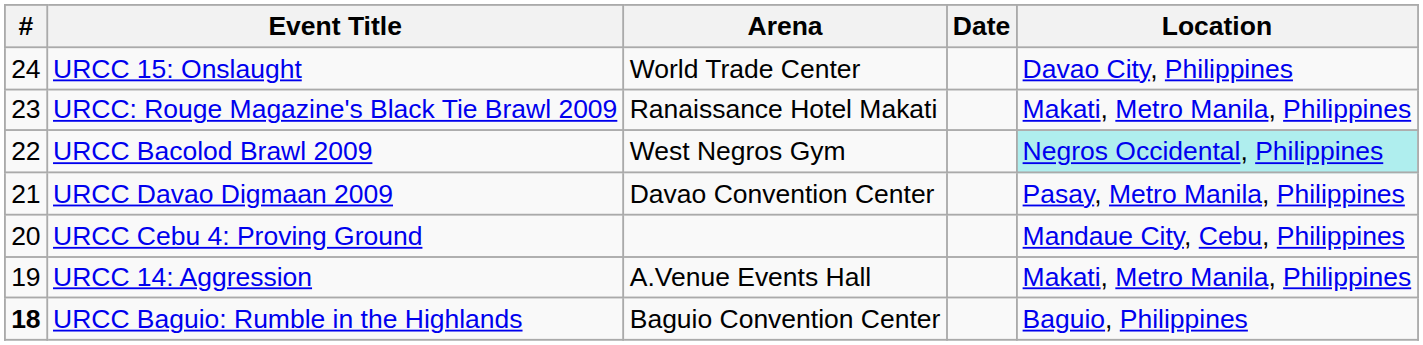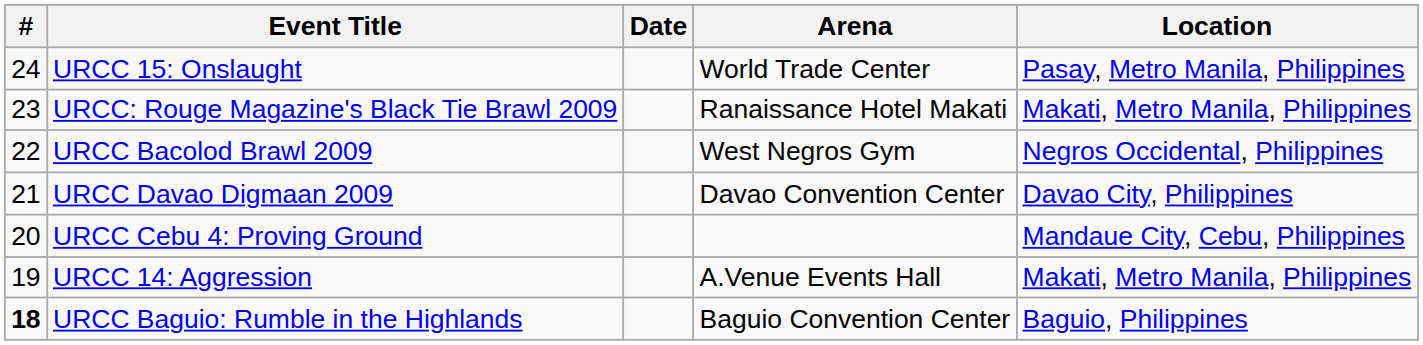 <table class="sortable wikitable succession-box" style="font-size:90%;">
 <tr>
 <th scope="col">#</th>
 <th scope="col">Event Title</th>
+<th scope="col">Date</th>
 <th scope="col">Arena</th>
-<th scope="col">Date</th>
 <th scope="col">Location</th>
 </tr>
 <tr>
 <td align=center>24</td>
 <td><a href='#'>URCC 15: Onslaught</a></td>
+<td></td>
 <td>World Trade Center</td>
-<td></td>
-<td><a href='#'>Davao City</a>, <a href='#'>Philippines</a></td>
+<td><a href='#'>Pasay</a>, <a href='#'>Metro Manila</a>, <a href='#'>Philippines</a></td>
 </tr>
 <tr>
 <td align=center>23</td>
 <td><a href='#'>URCC: Rouge Magazine's Black Tie Brawl 2009</a></td>
+<td></td>
 <td>Ranaissance Hotel Makati</td>
-<td></td>
 <td><a href='#'>Makati</a>, <a href='#'>Metro Manila</a>, <a href='#'>Philippines</a></td>
 </tr>
 <tr>
 <td align=center>22</td>
 <td><a href='#'>URCC Bacolod Brawl 2009</a></td>
+<td></td>
 <td>West Negros Gym</td>
-<td></td>
-<td style="background: paleturquoise;"><a href='#'>Negros Occidental</a>, <a href='#'>Philippines</a></td>
+<td><a href='#'>Negros Occidental</a>, <a href='#'>Philippines</a></td>
 </tr>
 <tr>
 <td align=center>21</td>
 <td><a href='#'>URCC Davao Digmaan 2009</a></td>
+<td></td>
 <td>Davao Convention Center</td>
-<td></td>
-<td><a href='#'>Pasay</a>, <a href='#'>Metro Manila</a>, <a href='#'>Philippines</a></td>
+<td><a href='#'>Davao City</a>, <a href='#'>Philippines</a></td>
 </tr>
 <tr>
 <td align=center>20</td>
 <td><a href='#'>URCC Cebu 4: Proving Ground</a></td>
 <td></td>
 <td></td>
 <td><a href='#'>Mandaue City</a>, <a href='#'>Cebu</a>, <a href='#'>Philippines</a></td>
 </tr>
 <tr>
 <td align=center>19</td>
 <td><a href='#'>URCC 14: Aggression</a></td>
+<td></td>
 <td>A.Venue Events Hall</td>
-<td></td>
 <td><a href='#'>Makati</a>, <a href='#'>Metro Manila</a>, <a href='#'>Philippines</a></td>
 </tr>
 <tr>
 <td align=center><strong>18</strong></td>
 <td><a href='#'>URCC Baguio: Rumble in the Highlands</a></td>
+<td></td>
 <td>Baguio Convention Center</td>
-<td></td>
 <td><a href='#'>Baguio</a>, <a href='#'>Philippines</a></td>
 </tr>
 </table>
